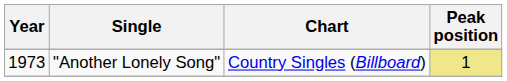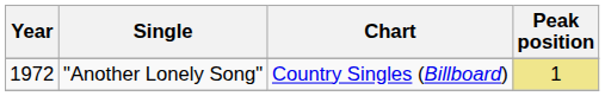 <table class="wikitable"  style="text-align: center;">
 <tr>
 <th>Year</th>
 <th>Single</th>
 <th>Chart</th>
 <th>Peak<br>position</th>
 </tr>
 <tr>
 </tr>
 <tr>
-<td>1973</td>
+<td>1972</td>
 <td>"Another Lonely Song"</td>
 <td><a href='#'>Country Singles</a> (<a href='#'><em>Billboard</em></a>)</td>
 <td style="background: khaki;">1</td>
 </tr>
 <tr>
 </tr>
 </table>
